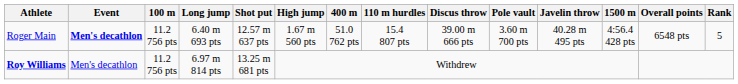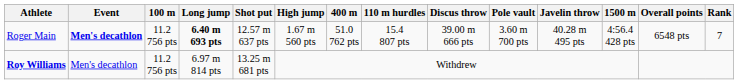 <table class=wikitable style="font-size:90%">
 <tr>
 <th>Athlete</th>
 <th>Event</th>
 <th>100 m</th>
 <th>Long jump</th>
 <th>Shot put</th>
 <th>High jump</th>
 <th>400 m</th>
 <th>110 m hurdles</th>
 <th>Discus throw</th>
 <th>Pole vault</th>
 <th>Javelin throw</th>
 <th>1500 m</th>
 <th>Overall points</th>
 <th>Rank</th>
 </tr>
 <tr align=center>
 <td align=left><a href='#'>Roger Main</a></td>
 <td align=left><strong><a href='#'>Men's decathlon</a></strong></td>
 <td>11.2<br>756 pts</td>
-<td>6.40 m<br>693 pts</td>
+<td><strong>6.40 m<br>693 pts</strong></td>
 <td>12.57 m<br>637 pts</td>
 <td>1.67 m<br>560 pts</td>
 <td>51.0<br>762 pts</td>
 <td>15.4<br>807 pts</td>
 <td>39.00 m<br>666 pts</td>
 <td>3.60 m<br>700 pts</td>
 <td>40.28 m<br>495 pts</td>
 <td>4:56.4<br>428 pts</td>
 <td>6548 pts</td>
-<td>5</td>
+<td>7</td>
 </tr>
 <tr align=center>
 <td align=left><strong><a href='#'>Roy Williams</a></strong></td>
 <td align=left><a href='#'>Men's decathlon</a></td>
 <td>11.2<br>756 pts</td>
 <td>6.97 m<br>814 pts</td>
 <td>13.25 m<br>681 pts</td>
 <td colspan=7>Withdrew</td>
 <td colspan=2></td>
 </tr>
 </table>
